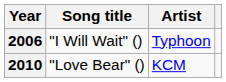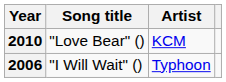 <table class="wikitable plainrowheaders sortable">
 <tr>
 <th scope="col">Year</th>
 <th scope="col">Song title</th>
 <th scope="col">Artist</th>
 <th scope="col" class="unsortable"></th>
 </tr>
 <tr>
+<th scope="row">2010</th>
+<td>"Love Bear" ()</td>
+<td><a href='#'>KCM</a></td>
+<td style="text-align:center"></td>
+</tr>
+<tr>
 <th scope="row">2006</th>
 <td>"I Will Wait" ()</td>
 <td><a href='#'>Typhoon</a></td>
 <td style="text-align:center"></td>
 </tr>
-<tr>
-<th scope="row">2010</th>
-<td>"Love Bear" ()</td>
-<td><a href='#'>KCM</a></td>
-<td style="text-align:center"></td>
-</tr>
 </table>
